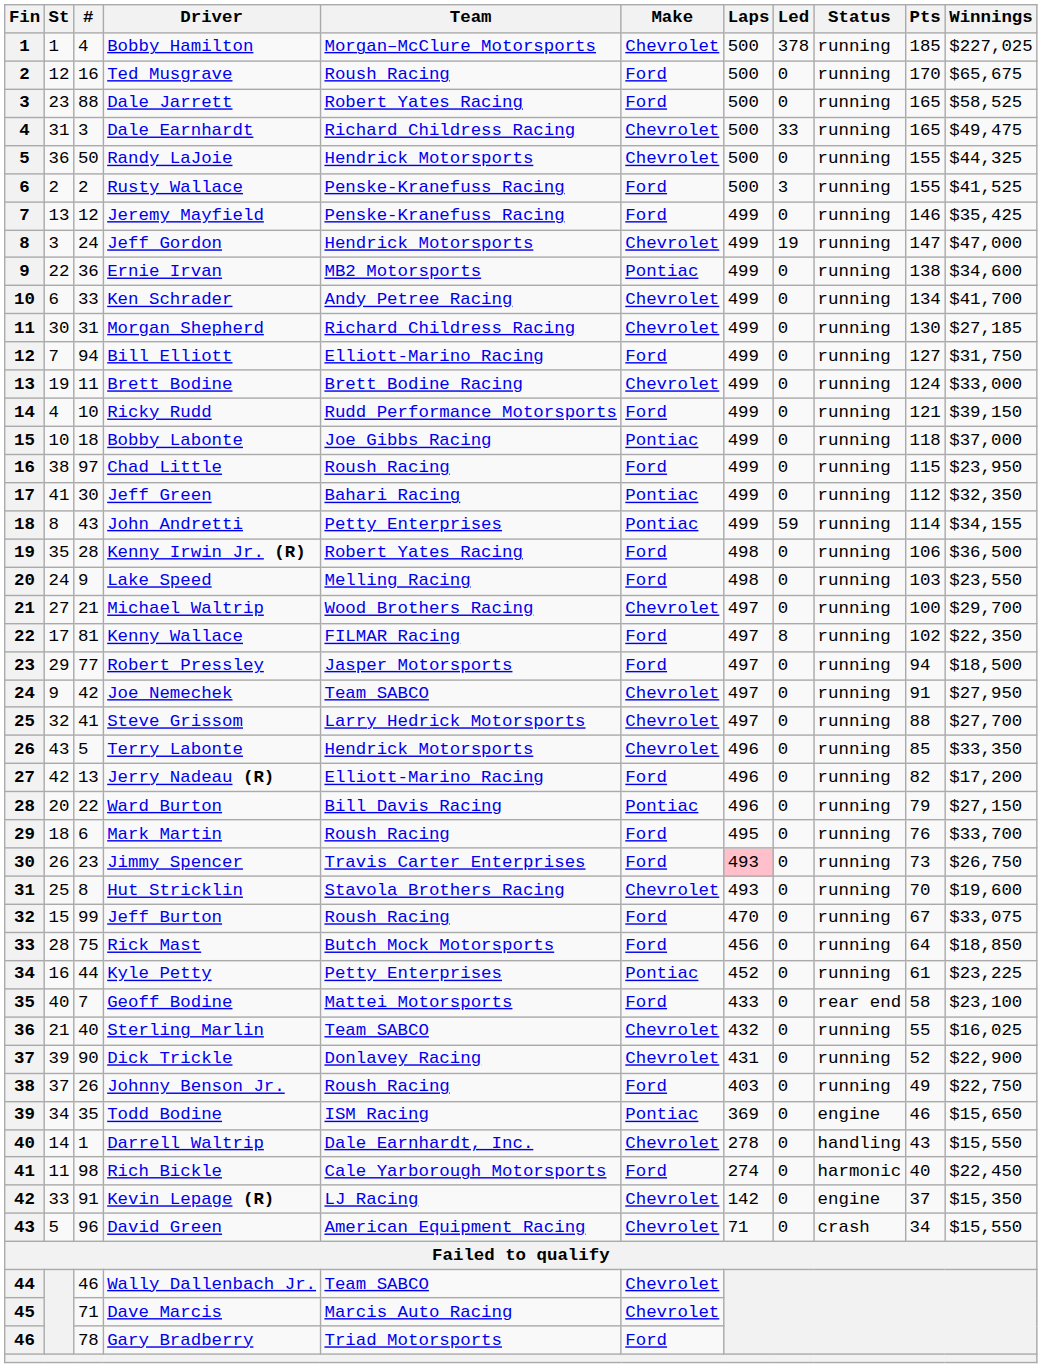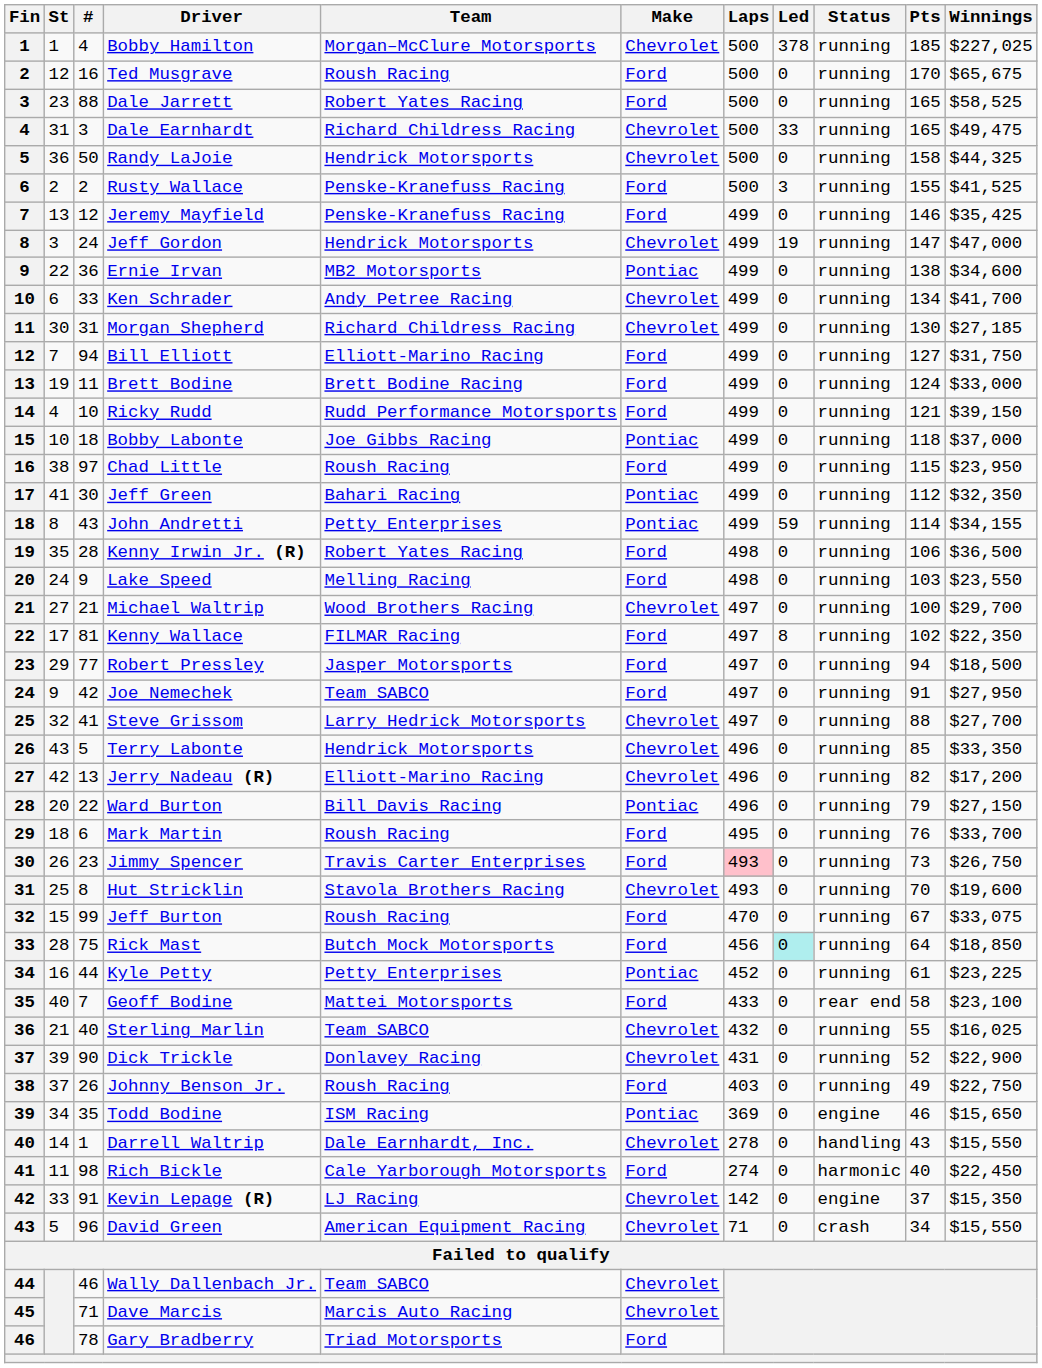 <table class="wikitable" style="font-size:95%">
 <tr>
 <th>Fin</th>
 <th>St</th>
 <th>#</th>
 <th>Driver</th>
 <th>Team</th>
 <th>Make</th>
 <th>Laps</th>
 <th>Led</th>
 <th>Status</th>
 <th>Pts</th>
 <th>Winnings</th>
 </tr>
 <tr>
 <th>1</th>
 <td>1</td>
 <td>4</td>
 <td><a href='#'>Bobby Hamilton</a></td>
 <td><a href='#'>Morgan–McClure Motorsports</a></td>
 <td><a href='#'>Chevrolet</a></td>
 <td>500</td>
 <td>378</td>
 <td>running</td>
 <td>185</td>
 <td>$227,025</td>
 </tr>
 <tr>
 <th>2</th>
 <td>12</td>
 <td>16</td>
 <td><a href='#'>Ted Musgrave</a></td>
 <td><a href='#'>Roush Racing</a></td>
 <td><a href='#'>Ford</a></td>
 <td>500</td>
 <td>0</td>
 <td>running</td>
 <td>170</td>
 <td>$65,675</td>
 </tr>
 <tr>
 <th>3</th>
 <td>23</td>
 <td>88</td>
 <td><a href='#'>Dale Jarrett</a></td>
 <td><a href='#'>Robert Yates Racing</a></td>
 <td><a href='#'>Ford</a></td>
 <td>500</td>
 <td>0</td>
 <td>running</td>
 <td>165</td>
 <td>$58,525</td>
 </tr>
 <tr>
 <th>4</th>
 <td>31</td>
 <td>3</td>
 <td><a href='#'>Dale Earnhardt</a></td>
 <td><a href='#'>Richard Childress Racing</a></td>
 <td><a href='#'>Chevrolet</a></td>
 <td>500</td>
 <td>33</td>
 <td>running</td>
 <td>165</td>
 <td>$49,475</td>
 </tr>
 <tr>
 <th>5</th>
 <td>36</td>
 <td>50</td>
 <td><a href='#'>Randy LaJoie</a></td>
 <td><a href='#'>Hendrick Motorsports</a></td>
 <td><a href='#'>Chevrolet</a></td>
 <td>500</td>
 <td>0</td>
 <td>running</td>
-<td>155</td>
+<td>158</td>
 <td>$44,325</td>
 </tr>
 <tr>
 <th>6</th>
 <td>2</td>
 <td>2</td>
 <td><a href='#'>Rusty Wallace</a></td>
 <td><a href='#'>Penske-Kranefuss Racing</a></td>
 <td><a href='#'>Ford</a></td>
 <td>500</td>
 <td>3</td>
 <td>running</td>
 <td>155</td>
 <td>$41,525</td>
 </tr>
 <tr>
 <th>7</th>
 <td>13</td>
 <td>12</td>
 <td><a href='#'>Jeremy Mayfield</a></td>
 <td><a href='#'>Penske-Kranefuss Racing</a></td>
 <td><a href='#'>Ford</a></td>
 <td>499</td>
 <td>0</td>
 <td>running</td>
 <td>146</td>
 <td>$35,425</td>
 </tr>
 <tr>
 <th>8</th>
 <td>3</td>
 <td>24</td>
 <td><a href='#'>Jeff Gordon</a></td>
 <td><a href='#'>Hendrick Motorsports</a></td>
 <td><a href='#'>Chevrolet</a></td>
 <td>499</td>
 <td>19</td>
 <td>running</td>
 <td>147</td>
 <td>$47,000</td>
 </tr>
 <tr>
 <th>9</th>
 <td>22</td>
 <td>36</td>
 <td><a href='#'>Ernie Irvan</a></td>
 <td><a href='#'>MB2 Motorsports</a></td>
 <td><a href='#'>Pontiac</a></td>
 <td>499</td>
 <td>0</td>
 <td>running</td>
 <td>138</td>
 <td>$34,600</td>
 </tr>
 <tr>
 <th>10</th>
 <td>6</td>
 <td>33</td>
 <td><a href='#'>Ken Schrader</a></td>
 <td><a href='#'>Andy Petree Racing</a></td>
 <td><a href='#'>Chevrolet</a></td>
 <td>499</td>
 <td>0</td>
 <td>running</td>
 <td>134</td>
 <td>$41,700</td>
 </tr>
 <tr>
 <th>11</th>
 <td>30</td>
 <td>31</td>
 <td><a href='#'>Morgan Shepherd</a></td>
 <td><a href='#'>Richard Childress Racing</a></td>
 <td><a href='#'>Chevrolet</a></td>
 <td>499</td>
 <td>0</td>
 <td>running</td>
 <td>130</td>
 <td>$27,185</td>
 </tr>
 <tr>
 <th>12</th>
 <td>7</td>
 <td>94</td>
 <td><a href='#'>Bill Elliott</a></td>
 <td><a href='#'>Elliott-Marino Racing</a></td>
 <td><a href='#'>Ford</a></td>
 <td>499</td>
 <td>0</td>
 <td>running</td>
 <td>127</td>
 <td>$31,750</td>
 </tr>
 <tr>
 <th>13</th>
 <td>19</td>
 <td>11</td>
 <td><a href='#'>Brett Bodine</a></td>
 <td><a href='#'>Brett Bodine Racing</a></td>
-<td><a href='#'>Chevrolet</a></td>
+<td><a href='#'>Ford</a></td>
 <td>499</td>
 <td>0</td>
 <td>running</td>
 <td>124</td>
 <td>$33,000</td>
 </tr>
 <tr>
 <th>14</th>
 <td>4</td>
 <td>10</td>
 <td><a href='#'>Ricky Rudd</a></td>
 <td><a href='#'>Rudd Performance Motorsports</a></td>
 <td><a href='#'>Ford</a></td>
 <td>499</td>
 <td>0</td>
 <td>running</td>
 <td>121</td>
 <td>$39,150</td>
 </tr>
 <tr>
 <th>15</th>
 <td>10</td>
 <td>18</td>
 <td><a href='#'>Bobby Labonte</a></td>
 <td><a href='#'>Joe Gibbs Racing</a></td>
 <td><a href='#'>Pontiac</a></td>
 <td>499</td>
 <td>0</td>
 <td>running</td>
 <td>118</td>
 <td>$37,000</td>
 </tr>
 <tr>
 <th>16</th>
 <td>38</td>
 <td>97</td>
 <td><a href='#'>Chad Little</a></td>
 <td><a href='#'>Roush Racing</a></td>
 <td><a href='#'>Ford</a></td>
 <td>499</td>
 <td>0</td>
 <td>running</td>
 <td>115</td>
 <td>$23,950</td>
 </tr>
 <tr>
 <th>17</th>
 <td>41</td>
 <td>30</td>
 <td><a href='#'>Jeff Green</a></td>
 <td><a href='#'>Bahari Racing</a></td>
 <td><a href='#'>Pontiac</a></td>
 <td>499</td>
 <td>0</td>
 <td>running</td>
 <td>112</td>
 <td>$32,350</td>
 </tr>
 <tr>
 <th>18</th>
 <td>8</td>
 <td>43</td>
 <td><a href='#'>John Andretti</a></td>
 <td><a href='#'>Petty Enterprises</a></td>
 <td><a href='#'>Pontiac</a></td>
 <td>499</td>
 <td>59</td>
 <td>running</td>
 <td>114</td>
 <td>$34,155</td>
 </tr>
 <tr>
 <th>19</th>
 <td>35</td>
 <td>28</td>
 <td><a href='#'>Kenny Irwin Jr.</a> <strong>(R)</strong></td>
 <td><a href='#'>Robert Yates Racing</a></td>
 <td><a href='#'>Ford</a></td>
 <td>498</td>
 <td>0</td>
 <td>running</td>
 <td>106</td>
 <td>$36,500</td>
 </tr>
 <tr>
 <th>20</th>
 <td>24</td>
 <td>9</td>
 <td><a href='#'>Lake Speed</a></td>
 <td><a href='#'>Melling Racing</a></td>
 <td><a href='#'>Ford</a></td>
 <td>498</td>
 <td>0</td>
 <td>running</td>
 <td>103</td>
 <td>$23,550</td>
 </tr>
 <tr>
 <th>21</th>
 <td>27</td>
 <td>21</td>
 <td><a href='#'>Michael Waltrip</a></td>
 <td><a href='#'>Wood Brothers Racing</a></td>
 <td><a href='#'>Chevrolet</a></td>
 <td>497</td>
 <td>0</td>
 <td>running</td>
 <td>100</td>
 <td>$29,700</td>
 </tr>
 <tr>
 <th>22</th>
 <td>17</td>
 <td>81</td>
 <td><a href='#'>Kenny Wallace</a></td>
 <td><a href='#'>FILMAR Racing</a></td>
 <td><a href='#'>Ford</a></td>
 <td>497</td>
 <td>8</td>
 <td>running</td>
 <td>102</td>
 <td>$22,350</td>
 </tr>
 <tr>
 <th>23</th>
 <td>29</td>
 <td>77</td>
 <td><a href='#'>Robert Pressley</a></td>
 <td><a href='#'>Jasper Motorsports</a></td>
 <td><a href='#'>Ford</a></td>
 <td>497</td>
 <td>0</td>
 <td>running</td>
 <td>94</td>
 <td>$18,500</td>
 </tr>
 <tr>
 <th>24</th>
 <td>9</td>
 <td>42</td>
 <td><a href='#'>Joe Nemechek</a></td>
 <td><a href='#'>Team SABCO</a></td>
-<td><a href='#'>Chevrolet</a></td>
+<td><a href='#'>Ford</a></td>
 <td>497</td>
 <td>0</td>
 <td>running</td>
 <td>91</td>
 <td>$27,950</td>
 </tr>
 <tr>
 <th>25</th>
 <td>32</td>
 <td>41</td>
 <td><a href='#'>Steve Grissom</a></td>
 <td><a href='#'>Larry Hedrick Motorsports</a></td>
 <td><a href='#'>Chevrolet</a></td>
 <td>497</td>
 <td>0</td>
 <td>running</td>
 <td>88</td>
 <td>$27,700</td>
 </tr>
 <tr>
 <th>26</th>
 <td>43</td>
 <td>5</td>
 <td><a href='#'>Terry Labonte</a></td>
 <td><a href='#'>Hendrick Motorsports</a></td>
 <td><a href='#'>Chevrolet</a></td>
 <td>496</td>
 <td>0</td>
 <td>running</td>
 <td>85</td>
 <td>$33,350</td>
 </tr>
 <tr>
 <th>27</th>
 <td>42</td>
 <td>13</td>
 <td><a href='#'>Jerry Nadeau</a> <strong>(R)</strong></td>
 <td><a href='#'>Elliott-Marino Racing</a></td>
-<td><a href='#'>Ford</a></td>
+<td><a href='#'>Chevrolet</a></td>
 <td>496</td>
 <td>0</td>
 <td>running</td>
 <td>82</td>
 <td>$17,200</td>
 </tr>
 <tr>
 <th>28</th>
 <td>20</td>
 <td>22</td>
 <td><a href='#'>Ward Burton</a></td>
 <td><a href='#'>Bill Davis Racing</a></td>
 <td><a href='#'>Pontiac</a></td>
 <td>496</td>
 <td>0</td>
 <td>running</td>
 <td>79</td>
 <td>$27,150</td>
 </tr>
 <tr>
 <th>29</th>
 <td>18</td>
 <td>6</td>
 <td><a href='#'>Mark Martin</a></td>
 <td><a href='#'>Roush Racing</a></td>
 <td><a href='#'>Ford</a></td>
 <td>495</td>
 <td>0</td>
 <td>running</td>
 <td>76</td>
 <td>$33,700</td>
 </tr>
 <tr>
 <th>30</th>
 <td>26</td>
 <td>23</td>
 <td><a href='#'>Jimmy Spencer</a></td>
 <td><a href='#'>Travis Carter Enterprises</a></td>
 <td><a href='#'>Ford</a></td>
 <td style="background: pink;">493</td>
 <td>0</td>
 <td>running</td>
 <td>73</td>
 <td>$26,750</td>
 </tr>
 <tr>
 <th>31</th>
 <td>25</td>
 <td>8</td>
 <td><a href='#'>Hut Stricklin</a></td>
 <td><a href='#'>Stavola Brothers Racing</a></td>
 <td><a href='#'>Chevrolet</a></td>
 <td>493</td>
 <td>0</td>
 <td>running</td>
 <td>70</td>
 <td>$19,600</td>
 </tr>
 <tr>
 <th>32</th>
 <td>15</td>
 <td>99</td>
 <td><a href='#'>Jeff Burton</a></td>
 <td><a href='#'>Roush Racing</a></td>
 <td><a href='#'>Ford</a></td>
 <td>470</td>
 <td>0</td>
 <td>running</td>
 <td>67</td>
 <td>$33,075</td>
 </tr>
 <tr>
 <th>33</th>
 <td>28</td>
 <td>75</td>
 <td><a href='#'>Rick Mast</a></td>
 <td><a href='#'>Butch Mock Motorsports</a></td>
 <td><a href='#'>Ford</a></td>
 <td>456</td>
-<td>0</td>
+<td style="background: paleturquoise;">0</td>
 <td>running</td>
 <td>64</td>
 <td>$18,850</td>
 </tr>
 <tr>
 <th>34</th>
 <td>16</td>
 <td>44</td>
 <td><a href='#'>Kyle Petty</a></td>
 <td><a href='#'>Petty Enterprises</a></td>
 <td><a href='#'>Pontiac</a></td>
 <td>452</td>
 <td>0</td>
 <td>running</td>
 <td>61</td>
 <td>$23,225</td>
 </tr>
 <tr>
 <th>35</th>
 <td>40</td>
 <td>7</td>
 <td><a href='#'>Geoff Bodine</a></td>
 <td><a href='#'>Mattei Motorsports</a></td>
 <td><a href='#'>Ford</a></td>
 <td>433</td>
 <td>0</td>
 <td>rear end</td>
 <td>58</td>
 <td>$23,100</td>
 </tr>
 <tr>
 <th>36</th>
 <td>21</td>
 <td>40</td>
 <td><a href='#'>Sterling Marlin</a></td>
 <td><a href='#'>Team SABCO</a></td>
 <td><a href='#'>Chevrolet</a></td>
 <td>432</td>
 <td>0</td>
 <td>running</td>
 <td>55</td>
 <td>$16,025</td>
 </tr>
 <tr>
 <th>37</th>
 <td>39</td>
 <td>90</td>
 <td><a href='#'>Dick Trickle</a></td>
 <td><a href='#'>Donlavey Racing</a></td>
 <td><a href='#'>Chevrolet</a></td>
 <td>431</td>
 <td>0</td>
 <td>running</td>
 <td>52</td>
 <td>$22,900</td>
 </tr>
 <tr>
 <th>38</th>
 <td>37</td>
 <td>26</td>
 <td><a href='#'>Johnny Benson Jr.</a></td>
 <td><a href='#'>Roush Racing</a></td>
 <td><a href='#'>Ford</a></td>
 <td>403</td>
 <td>0</td>
 <td>running</td>
 <td>49</td>
 <td>$22,750</td>
 </tr>
 <tr>
 <th>39</th>
 <td>34</td>
 <td>35</td>
 <td><a href='#'>Todd Bodine</a></td>
 <td><a href='#'>ISM Racing</a></td>
 <td><a href='#'>Pontiac</a></td>
 <td>369</td>
 <td>0</td>
 <td>engine</td>
 <td>46</td>
 <td>$15,650</td>
 </tr>
 <tr>
 <th>40</th>
 <td>14</td>
 <td>1</td>
 <td><a href='#'>Darrell Waltrip</a></td>
 <td><a href='#'>Dale Earnhardt, Inc.</a></td>
 <td><a href='#'>Chevrolet</a></td>
 <td>278</td>
 <td>0</td>
 <td>handling</td>
 <td>43</td>
 <td>$15,550</td>
 </tr>
 <tr>
 <th>41</th>
 <td>11</td>
 <td>98</td>
 <td><a href='#'>Rich Bickle</a></td>
 <td><a href='#'>Cale Yarborough Motorsports</a></td>
 <td><a href='#'>Ford</a></td>
 <td>274</td>
 <td>0</td>
 <td>harmonic</td>
 <td>40</td>
 <td>$22,450</td>
 </tr>
 <tr>
 <th>42</th>
 <td>33</td>
 <td>91</td>
 <td><a href='#'>Kevin Lepage</a> <strong>(R)</strong></td>
 <td><a href='#'>LJ Racing</a></td>
 <td><a href='#'>Chevrolet</a></td>
 <td>142</td>
 <td>0</td>
 <td>engine</td>
 <td>37</td>
 <td>$15,350</td>
 </tr>
 <tr>
 <th>43</th>
 <td>5</td>
 <td>96</td>
 <td><a href='#'>David Green</a></td>
 <td><a href='#'>American Equipment Racing</a></td>
 <td><a href='#'>Chevrolet</a></td>
 <td>71</td>
 <td>0</td>
 <td>crash</td>
 <td>34</td>
 <td>$15,550</td>
 </tr>
 <tr>
 <th colspan="11">Failed to qualify</th>
 </tr>
 <tr>
 <th>44</th>
 <th rowspan="3"></th>
 <td>46</td>
 <td><a href='#'>Wally Dallenbach Jr.</a></td>
 <td><a href='#'>Team SABCO</a></td>
 <td><a href='#'>Chevrolet</a></td>
 <th colspan="5" rowspan="3"></th>
 </tr>
 <tr>
 <th>45</th>
 <td>71</td>
 <td><a href='#'>Dave Marcis</a></td>
 <td><a href='#'>Marcis Auto Racing</a></td>
 <td><a href='#'>Chevrolet</a></td>
 </tr>
 <tr>
 <th>46</th>
 <td>78</td>
 <td><a href='#'>Gary Bradberry</a></td>
 <td><a href='#'>Triad Motorsports</a></td>
 <td><a href='#'>Ford</a></td>
 </tr>
 <tr>
 <th colspan="11"></th>
 </tr>
 </table>
